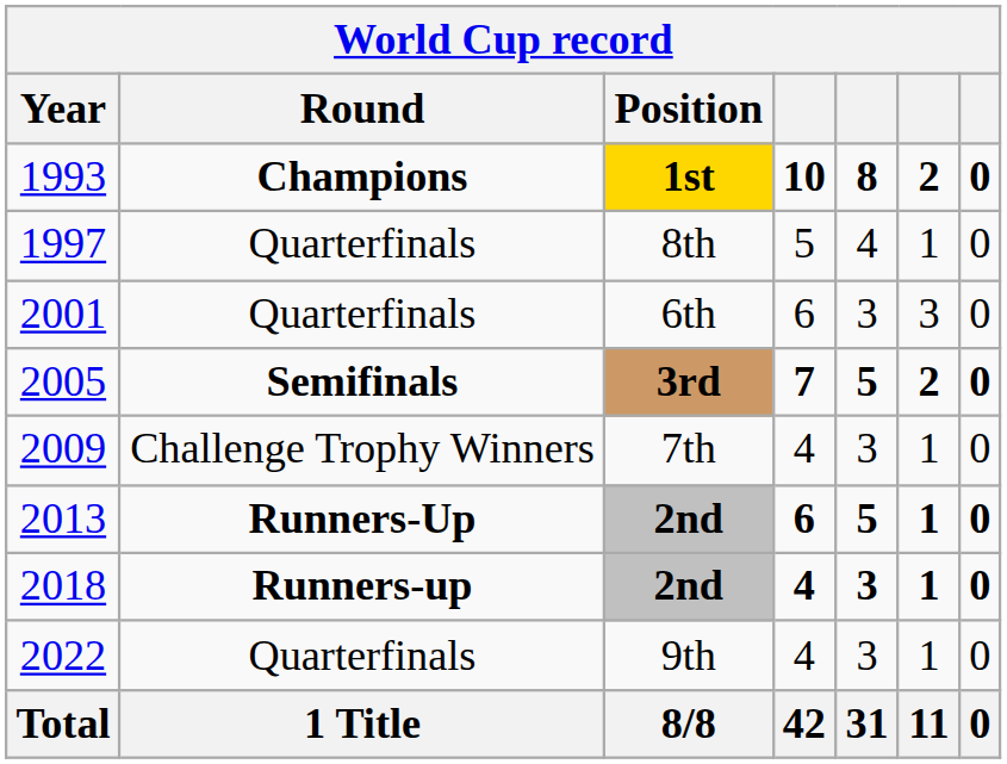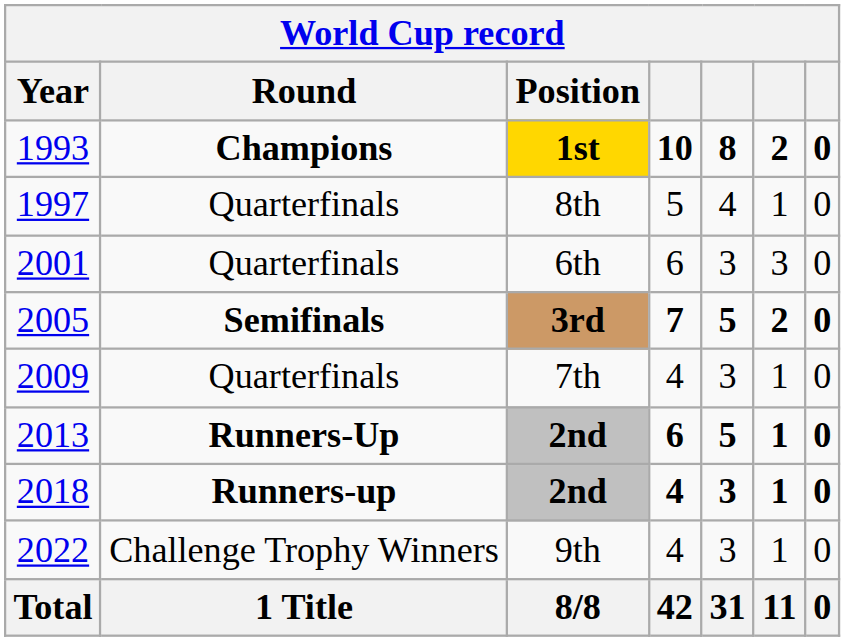 <table class="wikitable" style="text-align: center;">
 <tr>
 <th colspan=10><a href='#'>World Cup record</a></th>
 </tr>
 <tr>
 <th>Year</th>
 <th>Round</th>
 <th>Position</th>
 <th></th>
 <th></th>
 <th></th>
 <th></th>
 </tr>
 <tr>
 <td> <a href='#'>1993</a></td>
 <td><strong>Champions</strong></td>
 <td bgcolor=gold><strong>1st</strong></td>
 <td><strong>10</strong></td>
 <td><strong>8</strong></td>
 <td><strong>2</strong></td>
 <td><strong>0</strong></td>
 </tr>
 <tr>
 <td> <a href='#'>1997</a></td>
 <td>Quarterfinals</td>
 <td>8th</td>
 <td>5</td>
 <td>4</td>
 <td>1</td>
 <td>0</td>
 </tr>
 <tr>
 <td> <a href='#'>2001</a></td>
 <td>Quarterfinals</td>
 <td>6th</td>
 <td>6</td>
 <td>3</td>
 <td>3</td>
 <td>0</td>
 </tr>
 <tr>
 <td> <a href='#'>2005</a></td>
 <td><strong>Semifinals</strong></td>
 <td bgcolor=cc9966><strong>3rd</strong></td>
 <td><strong>7</strong></td>
 <td><strong>5</strong></td>
 <td><strong>2</strong></td>
 <td><strong>0</strong></td>
 </tr>
 <tr>
 <td> <a href='#'>2009</a></td>
-<td>Challenge Trophy Winners</td>
+<td>Quarterfinals</td>
 <td>7th</td>
 <td>4</td>
 <td>3</td>
 <td>1</td>
 <td>0</td>
 </tr>
 <tr>
 <td> <a href='#'>2013</a></td>
 <td><strong>Runners-Up</strong></td>
 <td bgcolor=silver><strong>2nd</strong></td>
 <td><strong>6</strong></td>
 <td><strong>5</strong></td>
 <td><strong>1</strong></td>
 <td><strong>0</strong></td>
 </tr>
 <tr>
 <td> <a href='#'>2018</a></td>
 <td><strong>Runners-up</strong></td>
 <td bgcolor=silver><strong>2nd</strong></td>
 <td><strong>4</strong></td>
 <td><strong>3</strong></td>
 <td><strong>1</strong></td>
 <td><strong>0</strong></td>
 </tr>
 <tr>
 <td> <a href='#'>2022</a></td>
-<td>Quarterfinals</td>
+<td>Challenge Trophy Winners</td>
 <td>9th</td>
 <td>4</td>
 <td>3</td>
 <td>1</td>
 <td>0</td>
 </tr>
 <tr>
 <th>Total</th>
 <th>1 Title</th>
 <th>8/8</th>
 <th>42</th>
 <th>31</th>
 <th>11</th>
 <th>0</th>
 </tr>
 </table>
